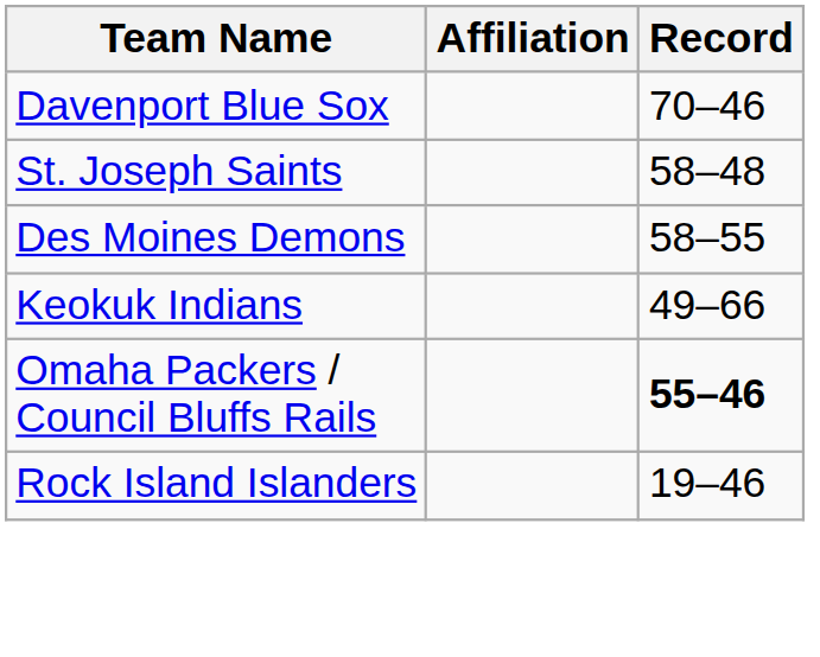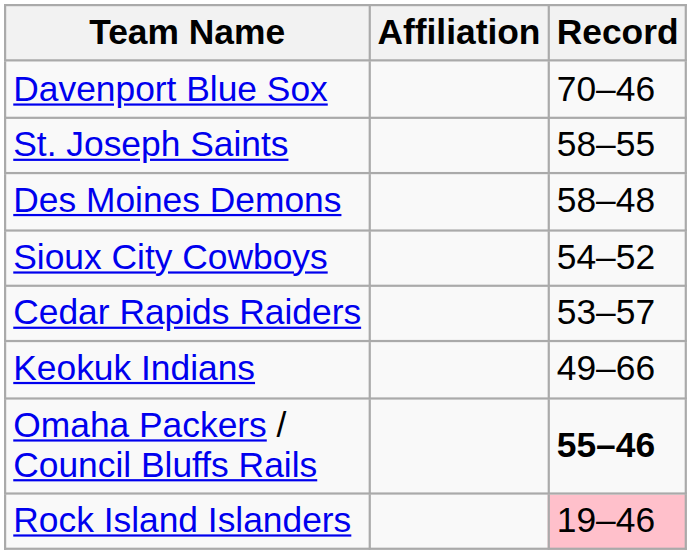 <table class="wikitable">
 <tr>
 <th>Team Name</th>
 <th>Affiliation</th>
 <th>Record</th>
 </tr>
 <tr>
 <td><a href='#'>Davenport Blue Sox</a></td>
 <td></td>
 <td>70–46</td>
 </tr>
 <tr>
 <td><a href='#'>St. Joseph Saints</a></td>
 <td></td>
-<td>58–48</td>
+<td>58–55</td>
 </tr>
 <tr>
 <td><a href='#'>Des Moines Demons</a></td>
 <td></td>
-<td>58–55</td>
+<td>58–48</td>
+</tr>
+<tr>
+<td><a href='#'>Sioux City Cowboys</a></td>
+<td></td>
+<td>54–52</td>
+</tr>
+<tr>
+<td><a href='#'>Cedar Rapids Raiders</a></td>
+<td></td>
+<td>53–57</td>
 </tr>
 <tr>
 <td><a href='#'>Keokuk Indians</a></td>
 <td></td>
 <td>49–66</td>
 </tr>
 <tr>
 <td><a href='#'>Omaha Packers</a> / <br><a href='#'>Council Bluffs Rails</a></td>
 <td></td>
 <td><strong>55–46</strong></td>
 </tr>
 <tr>
 <td><a href='#'>Rock Island Islanders</a></td>
 <td></td>
-<td>19–46</td>
+<td style="background: pink;">19–46</td>
 </tr>
 </table>
